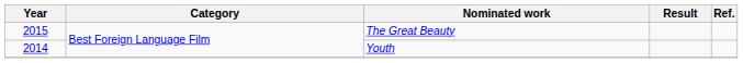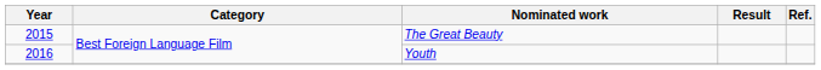 <table class=wikitable>
 <tr>
 <th scope="col" style="width:5em;">Year</th>
 <th scope="col" style="width:26em;">Category</th>
 <th scope="col" style="width:25em;">Nominated work</th>
 <th scope="col" style="width:5em;">Result</th>
 <th>Ref.</th>
 </tr>
 <tr>
 <td style="text-align:center;"><a href='#'>2015</a></td>
 <td rowspan=2><a href='#'>Best Foreign Language Film</a></td>
 <td><em><a href='#'>The Great Beauty</a></em></td>
 <td></td>
 <td></td>
 </tr>
 <tr>
-<td style="text-align:center;"><a href='#'>2014</a></td>
+<td style="text-align:center;"><a href='#'>2016</a></td>
 <td><em><a href='#'>Youth</a></em></td>
 <td></td>
 <td></td>
 </tr>
 <tr>
 </tr>
 </table>
